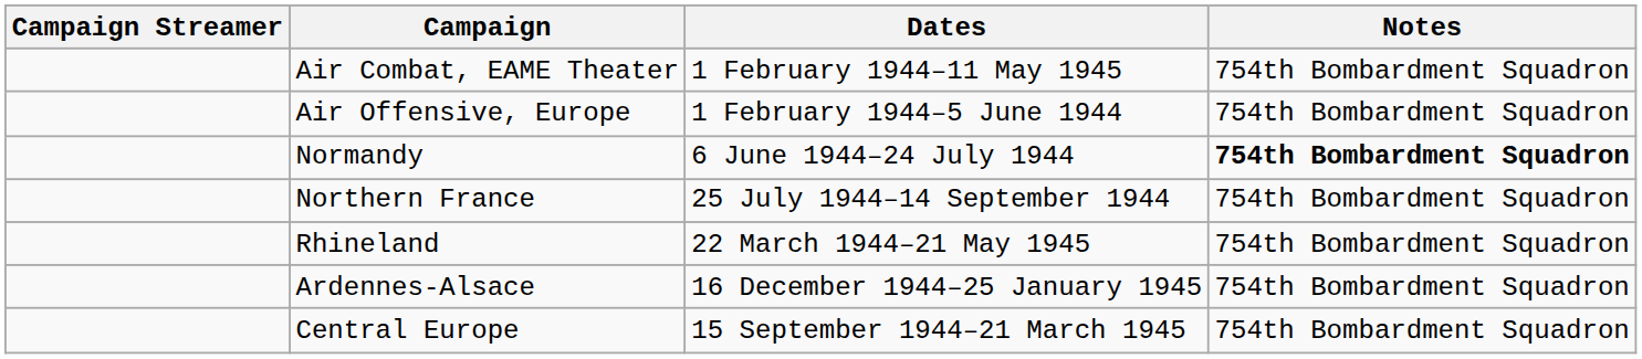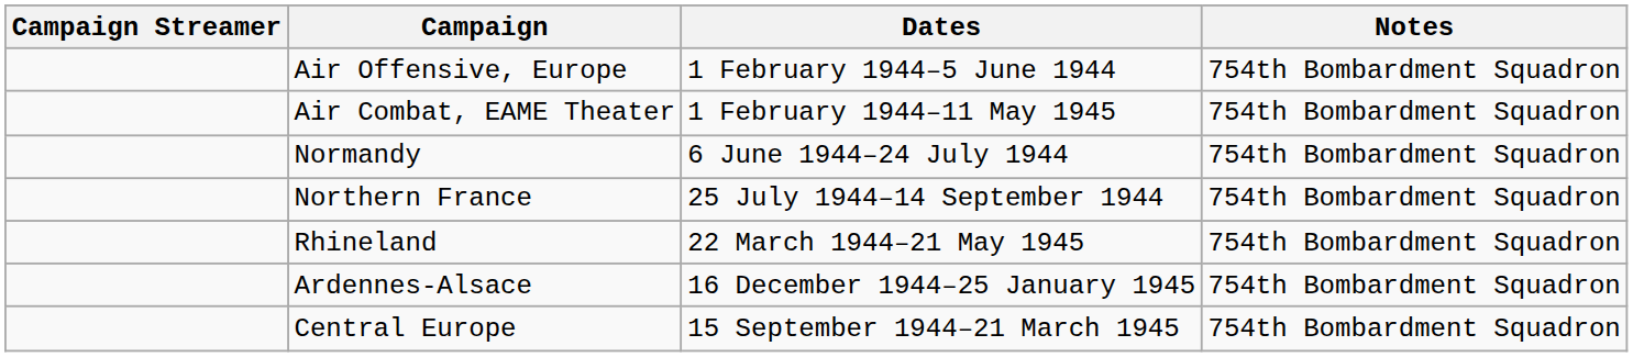 <table class="wikitable">
 <tr style="background:#efefef;">
 <th>Campaign Streamer</th>
 <th>Campaign</th>
 <th>Dates</th>
 <th>Notes</th>
 </tr>
 <tr>
 <td></td>
+<td>Air Offensive, Europe</td>
+<td>1 February 1944–5 June 1944</td>
+<td>754th Bombardment Squadron</td>
+</tr>
+<tr>
+<td></td>
 <td>Air Combat, EAME Theater</td>
 <td>1 February 1944–11 May 1945</td>
 <td>754th Bombardment Squadron</td>
 </tr>
 <tr>
 <td></td>
-<td>Air Offensive, Europe</td>
-<td>1 February 1944–5 June 1944</td>
-<td>754th Bombardment Squadron</td>
-</tr>
-<tr>
-<td></td>
 <td>Normandy</td>
 <td>6 June 1944–24 July 1944</td>
-<td><strong>754th Bombardment Squadron</strong></td>
+<td>754th Bombardment Squadron</td>
 </tr>
 <tr>
 <td></td>
 <td>Northern France</td>
 <td>25 July 1944–14 September 1944</td>
 <td>754th Bombardment Squadron</td>
 </tr>
 <tr>
 <td></td>
 <td>Rhineland</td>
 <td>22 March 1944–21 May 1945</td>
 <td>754th Bombardment Squadron</td>
 </tr>
 <tr>
 <td></td>
 <td>Ardennes-Alsace</td>
 <td>16 December 1944–25 January 1945</td>
 <td>754th Bombardment Squadron</td>
 </tr>
 <tr>
 <td></td>
 <td>Central Europe</td>
 <td>15 September 1944–21 March 1945</td>
 <td>754th Bombardment Squadron</td>
 </tr>
 </table>
